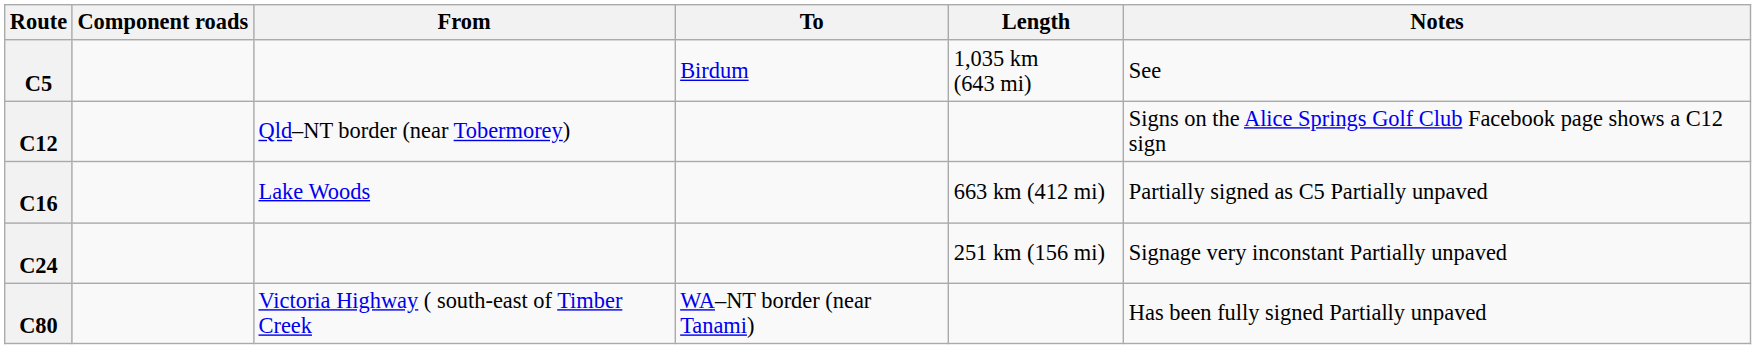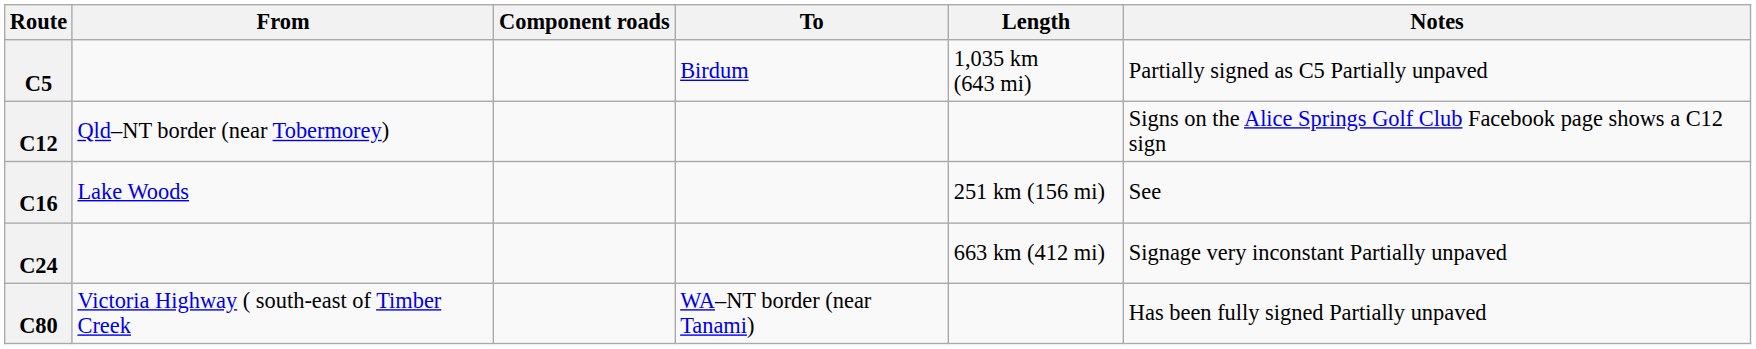 <table class="wikitable">
 <tr>
 <th scope="col">Route</th>
+<th scope="col">From</th>
 <th scope="col">Component roads</th>
-<th scope="col">From</th>
 <th scope="col">To</th>
 <th scope="col">Length</th>
 <th scope="col">Notes</th>
 </tr>
 <tr>
 <th><br>C5</th>
 <td></td>
 <td></td>
 <td><a href='#'>Birdum</a></td>
 <td>1,035 km (643 mi)</td>
-<td>See </td>
+<td>Partially signed as C5 Partially unpaved</td>
 </tr>
 <tr>
 <th><br>C12</th>
+<td><a href='#'>Qld</a>–NT border (near <a href='#'>Tobermorey</a>)</td>
 <td></td>
-<td><a href='#'>Qld</a>–NT border (near <a href='#'>Tobermorey</a>)</td>
 <td></td>
 <td></td>
 <td>Signs on the <a href='#'>Alice Springs Golf Club</a> Facebook page shows a C12 sign</td>
 </tr>
 <tr>
 <th><br>C16</th>
-<td></td>
 <td><a href='#'>Lake Woods</a></td>
 <td></td>
-<td>663 km (412 mi)</td>
-<td>Partially signed as C5 Partially unpaved</td>
+<td></td>
+<td>251 km (156 mi)</td>
+<td>See </td>
 </tr>
 <tr>
 <th><br>C24</th>
 <td></td>
 <td></td>
 <td></td>
-<td>251 km (156 mi)</td>
+<td>663 km (412 mi)</td>
 <td>Signage very inconstant Partially unpaved</td>
 </tr>
 <tr>
 <th><br>C80</th>
+<td><a href='#'>Victoria Highway</a> ( south-east of <a href='#'>Timber Creek</a></td>
 <td></td>
-<td><a href='#'>Victoria Highway</a> ( south-east of <a href='#'>Timber Creek</a></td>
 <td><a href='#'>WA</a>–NT border (near <a href='#'>Tanami</a>)</td>
 <td></td>
 <td>Has been fully signed Partially unpaved</td>
 </tr>
 </table>
